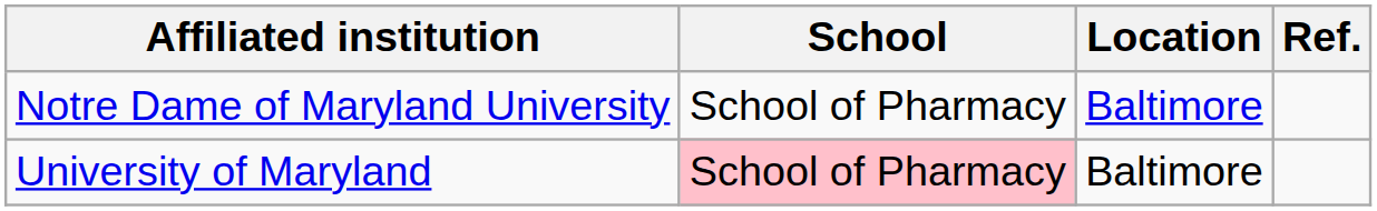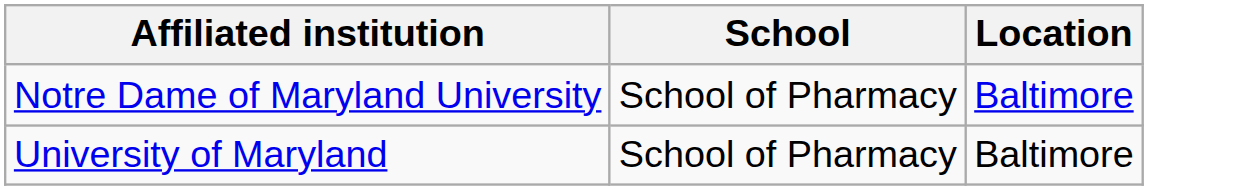 <table class="wikitable sortable">
 <tr>
 <th>Affiliated institution</th>
 <th>School</th>
 <th>Location</th>
-<th>Ref.</th>
 </tr>
 <tr>
 <td><a href='#'>Notre Dame of Maryland University</a></td>
 <td>School of Pharmacy</td>
 <td><a href='#'>Baltimore</a></td>
-<td></td>
 </tr>
 <tr>
 <td><a href='#'>University of Maryland</a></td>
-<td style="background: pink;">School of Pharmacy</td>
+<td>School of Pharmacy</td>
 <td>Baltimore</td>
-<td></td>
 </tr>
 </table>
